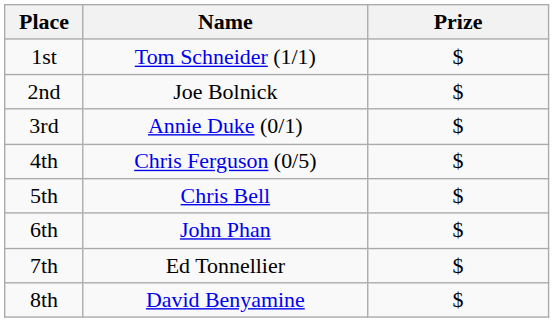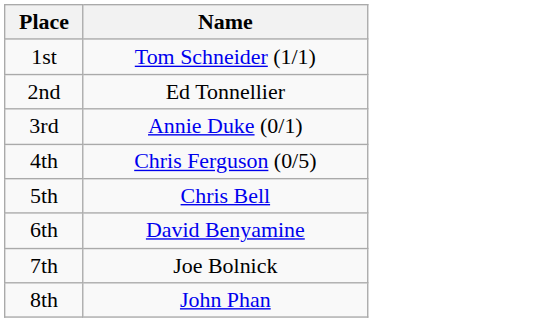 <table class="wikitable" style="text-align:center">
 <tr>
 <th width="50">Place</th>
 <th width="200">Name</th>
-<th width="125">Prize</th>
 </tr>
 <tr>
 <td>1st</td>
 <td><a href='#'>Tom Schneider</a> (1/1)</td>
-<td>$</td>
 </tr>
 <tr>
 <td>2nd</td>
-<td>Joe Bolnick</td>
-<td>$</td>
+<td>Ed Tonnellier</td>
 </tr>
 <tr>
 <td>3rd</td>
 <td><a href='#'>Annie Duke</a> (0/1)</td>
-<td>$</td>
 </tr>
 <tr>
 <td>4th</td>
 <td><a href='#'>Chris Ferguson</a> (0/5)</td>
-<td>$</td>
 </tr>
 <tr>
 <td>5th</td>
 <td><a href='#'>Chris Bell</a></td>
-<td>$</td>
 </tr>
 <tr>
 <td>6th</td>
-<td><a href='#'>John Phan</a></td>
-<td>$</td>
+<td><a href='#'>David Benyamine</a></td>
 </tr>
 <tr>
 <td>7th</td>
-<td>Ed Tonnellier</td>
-<td>$</td>
+<td>Joe Bolnick</td>
 </tr>
 <tr>
 <td>8th</td>
-<td><a href='#'>David Benyamine</a></td>
-<td>$</td>
+<td><a href='#'>John Phan</a></td>
 </tr>
 </table>
